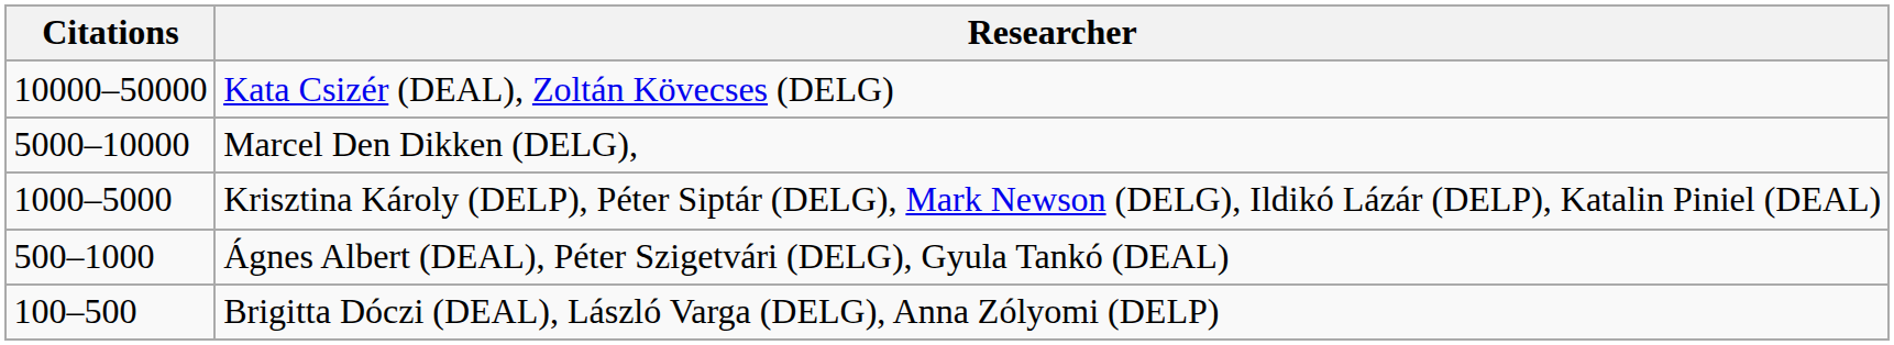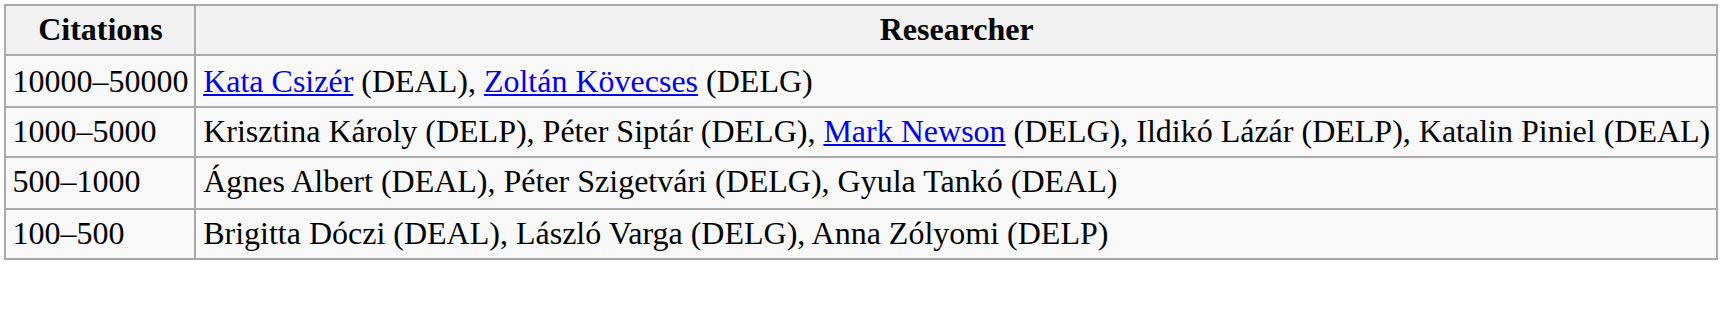 <table class="wikitable sortable">
 <tr>
 <th>Citations</th>
 <th>Researcher</th>
 </tr>
 <tr>
 <td>10000–50000</td>
 <td><a href='#'>Kata Csizér</a> (DEAL), <a href='#'>Zoltán Kövecses</a> (DELG)</td>
-</tr>
-<tr>
-<td>5000–10000</td>
-<td>Marcel Den Dikken (DELG),</td>
 </tr>
 <tr>
 <td>1000–5000</td>
 <td>Krisztina Károly (DELP), Péter Siptár (DELG), <a href='#'>Mark Newson</a> (DELG), Ildikó Lázár (DELP), Katalin Piniel (DEAL)</td>
 </tr>
 <tr>
 <td>500–1000</td>
 <td>Ágnes Albert (DEAL),  Péter Szigetvári (DELG), Gyula Tankó (DEAL)</td>
 </tr>
 <tr>
 <td>100–500</td>
 <td>Brigitta Dóczi (DEAL),  László Varga (DELG), Anna Zólyomi (DELP)</td>
 </tr>
 </table>
